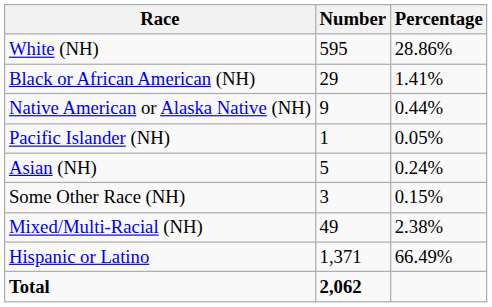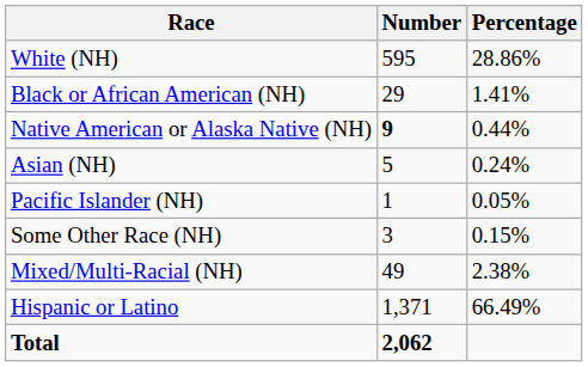 <table class="wikitable">
 <tr>
 <th>Race</th>
 <th>Number</th>
 <th>Percentage</th>
 </tr>
 <tr>
 <td><a href='#'>White</a> (NH)</td>
 <td>595</td>
 <td>28.86%</td>
 </tr>
 <tr>
 <td><a href='#'>Black or African American</a> (NH)</td>
 <td>29</td>
 <td>1.41%</td>
 </tr>
 <tr>
 <td><a href='#'>Native American</a> or <a href='#'>Alaska Native</a> (NH)</td>
-<td>9</td>
+<td><strong>9</strong></td>
 <td>0.44%</td>
+</tr>
+<tr>
+<td><a href='#'>Asian</a> (NH)</td>
+<td>5</td>
+<td>0.24%</td>
 </tr>
 <tr>
 <td><a href='#'>Pacific Islander</a> (NH)</td>
 <td>1</td>
 <td>0.05%</td>
-</tr>
-<tr>
-<td><a href='#'>Asian</a> (NH)</td>
-<td>5</td>
-<td>0.24%</td>
 </tr>
 <tr>
 <td>Some Other Race (NH)</td>
 <td>3</td>
 <td>0.15%</td>
 </tr>
 <tr>
 <td><a href='#'>Mixed/Multi-Racial</a> (NH)</td>
 <td>49</td>
 <td>2.38%</td>
 </tr>
 <tr>
 <td><a href='#'>Hispanic or Latino</a></td>
 <td>1,371</td>
 <td>66.49%</td>
 </tr>
 <tr>
 <td><strong>Total</strong></td>
 <td><strong>2,062</strong></td>
 <td></td>
 </tr>
 </table>
